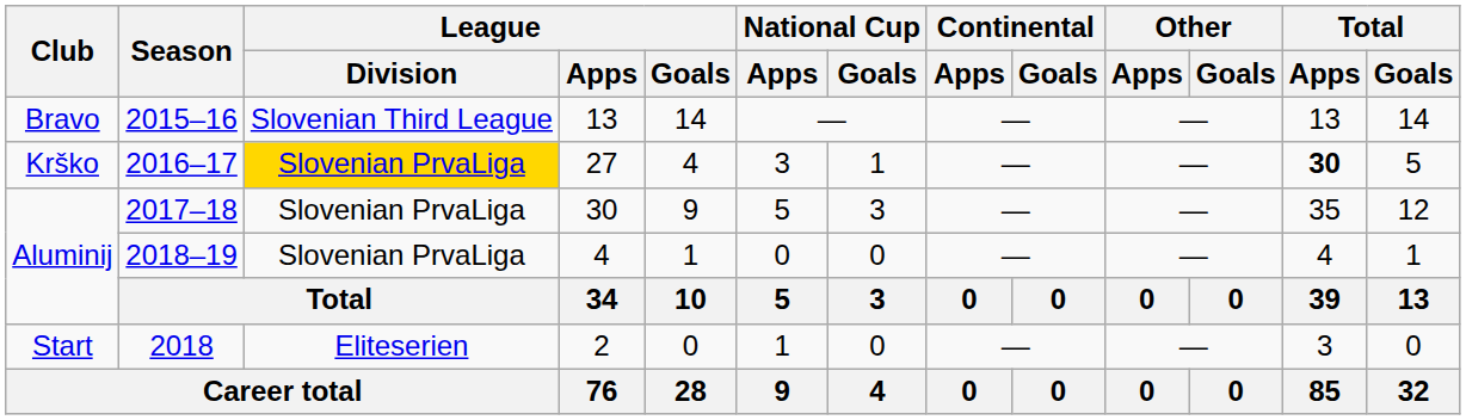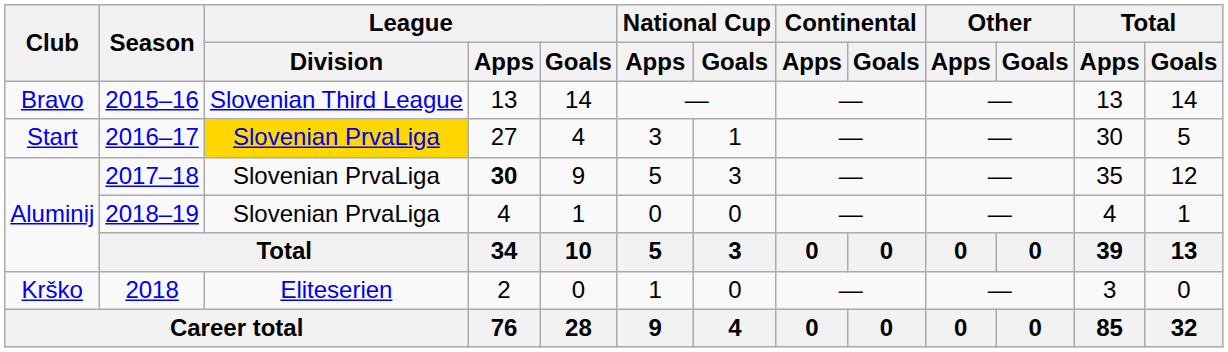 <table class="wikitable" style="text-align: center">
 <tr>
 <th rowspan="2">Club</th>
 <th rowspan="2">Season</th>
 <th colspan="3">League</th>
 <th colspan="2">National Cup</th>
 <th colspan="2">Continental</th>
 <th colspan="2">Other</th>
 <th colspan="2">Total</th>
 </tr>
 <tr>
 <th>Division</th>
 <th>Apps</th>
 <th>Goals</th>
 <th>Apps</th>
 <th>Goals</th>
 <th>Apps</th>
 <th>Goals</th>
 <th>Apps</th>
 <th>Goals</th>
 <th>Apps</th>
 <th>Goals</th>
 </tr>
 <tr>
 <td><a href='#'>Bravo</a></td>
 <td><a href='#'>2015–16</a></td>
 <td><a href='#'>Slovenian Third League</a></td>
 <td>13</td>
 <td>14</td>
 <td colspan="2">—</td>
 <td colspan="2">—</td>
 <td colspan="2">—</td>
 <td>13</td>
 <td>14</td>
 </tr>
 <tr>
-<td><a href='#'>Krško</a></td>
+<td><a href='#'>Start</a></td>
 <td><a href='#'>2016–17</a></td>
 <td style="background: gold;"><a href='#'>Slovenian PrvaLiga</a></td>
 <td>27</td>
 <td>4</td>
 <td>3</td>
 <td>1</td>
 <td colspan="2">—</td>
 <td colspan="2">—</td>
-<td><strong>30</strong></td>
+<td>30</td>
 <td>5</td>
 </tr>
 <tr>
 <td rowspan="3"><a href='#'>Aluminij</a></td>
 <td><a href='#'>2017–18</a></td>
 <td>Slovenian PrvaLiga</td>
-<td>30</td>
+<td><strong>30</strong></td>
 <td>9</td>
 <td>5</td>
 <td>3</td>
 <td colspan="2">—</td>
 <td colspan="2">—</td>
 <td>35</td>
 <td>12</td>
 </tr>
 <tr>
 <td><a href='#'>2018–19</a></td>
 <td>Slovenian PrvaLiga</td>
 <td>4</td>
 <td>1</td>
 <td>0</td>
 <td>0</td>
 <td colspan="2">—</td>
 <td colspan="2">—</td>
 <td>4</td>
 <td>1</td>
 </tr>
 <tr>
 <th colspan="2">Total</th>
 <th>34</th>
 <th>10</th>
 <th>5</th>
 <th>3</th>
 <th>0</th>
 <th>0</th>
 <th>0</th>
 <th>0</th>
 <th>39</th>
 <th>13</th>
 </tr>
 <tr>
-<td><a href='#'>Start</a></td>
+<td><a href='#'>Krško</a></td>
 <td><a href='#'>2018</a></td>
 <td><a href='#'>Eliteserien</a></td>
 <td>2</td>
 <td>0</td>
 <td>1</td>
 <td>0</td>
 <td colspan="2">—</td>
 <td colspan="2">—</td>
 <td>3</td>
 <td>0</td>
 </tr>
 <tr>
 <th colspan="3">Career total</th>
 <th>76</th>
 <th>28</th>
 <th>9</th>
 <th>4</th>
 <th>0</th>
 <th>0</th>
 <th>0</th>
 <th>0</th>
 <th>85</th>
 <th>32</th>
 </tr>
 </table>
